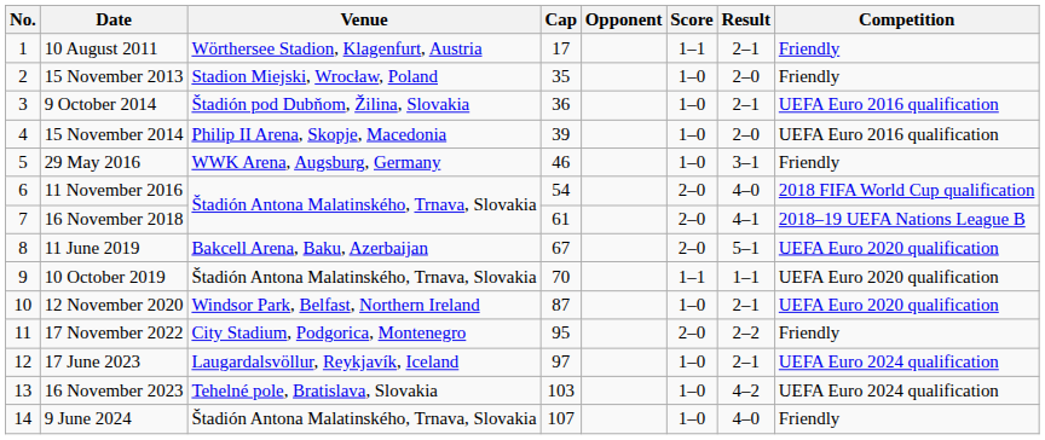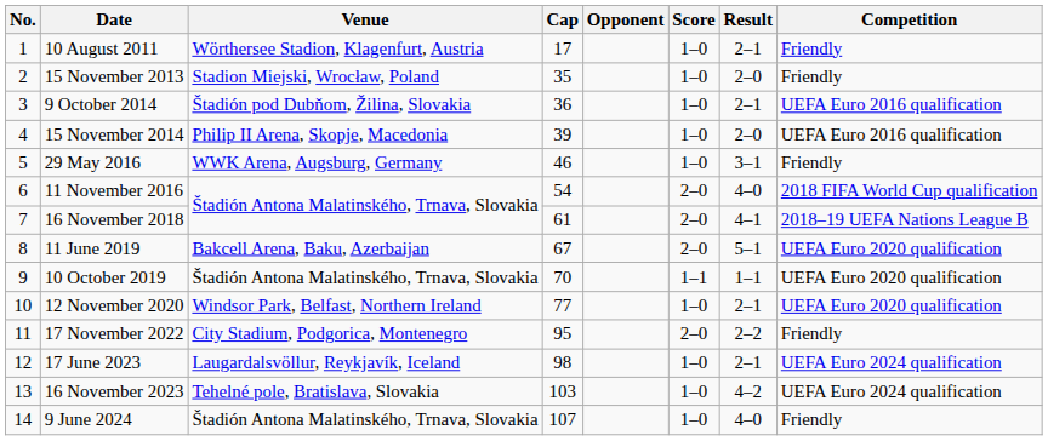 <table class="wikitable sortable">
 <tr>
 <th scope="col">No.</th>
 <th scope="col">Date</th>
 <th scope="col">Venue</th>
 <th scope="col">Cap</th>
 <th scope="col">Opponent</th>
 <th scope="col">Score</th>
 <th scope="col">Result</th>
 <th scope="col">Competition</th>
 </tr>
 <tr>
 <td align="center">1</td>
 <td>10 August 2011</td>
 <td><a href='#'>Wörthersee Stadion</a>, <a href='#'>Klagenfurt</a>, <a href='#'>Austria</a></td>
 <td align="center">17</td>
 <td></td>
-<td align="center">1–1</td>
+<td align="center">1–0</td>
 <td align="center">2–1</td>
 <td><a href='#'>Friendly</a></td>
 </tr>
 <tr>
 <td align="center">2</td>
 <td>15 November 2013</td>
 <td><a href='#'>Stadion Miejski</a>, <a href='#'>Wrocław</a>, <a href='#'>Poland</a></td>
 <td align="center">35</td>
 <td></td>
 <td align="center">1–0</td>
 <td align="center">2–0</td>
 <td>Friendly</td>
 </tr>
 <tr>
 <td align="center">3</td>
 <td>9 October 2014</td>
 <td><a href='#'>Štadión pod Dubňom</a>, <a href='#'>Žilina</a>, <a href='#'>Slovakia</a></td>
 <td align="center">36</td>
 <td></td>
 <td align="center">1–0</td>
 <td align="center">2–1</td>
 <td><a href='#'>UEFA Euro 2016 qualification</a></td>
 </tr>
 <tr>
 <td align="center">4</td>
 <td>15 November 2014</td>
 <td><a href='#'>Philip II Arena</a>, <a href='#'>Skopje</a>, <a href='#'>Macedonia</a></td>
 <td align="center">39</td>
 <td></td>
 <td align="center">1–0</td>
 <td align="center">2–0</td>
 <td>UEFA Euro 2016 qualification</td>
 </tr>
 <tr>
 <td align="center">5</td>
 <td>29 May 2016</td>
 <td><a href='#'>WWK Arena</a>, <a href='#'>Augsburg</a>, <a href='#'>Germany</a></td>
 <td align="center">46</td>
 <td></td>
 <td align="center">1–0</td>
 <td align="center">3–1</td>
 <td>Friendly</td>
 </tr>
 <tr>
 <td align="center">6</td>
 <td>11 November 2016</td>
 <td rowspan="2"><a href='#'>Štadión Antona Malatinského</a>, <a href='#'>Trnava</a>, Slovakia</td>
 <td align="center">54</td>
 <td></td>
 <td align="center">2–0</td>
 <td align="center">4–0</td>
 <td><a href='#'>2018 FIFA World Cup qualification</a></td>
 </tr>
 <tr>
 <td align="center">7</td>
 <td>16 November 2018</td>
 <td align="center">61</td>
 <td></td>
 <td align="center">2–0</td>
 <td align="center">4–1</td>
 <td><a href='#'>2018–19 UEFA Nations League B</a></td>
 </tr>
 <tr>
 <td align="center">8</td>
 <td>11 June 2019</td>
 <td><a href='#'>Bakcell Arena</a>, <a href='#'>Baku</a>, <a href='#'>Azerbaijan</a></td>
 <td align="center">67</td>
 <td></td>
 <td align="center">2–0</td>
 <td align="center">5–1</td>
 <td><a href='#'>UEFA Euro 2020 qualification</a></td>
 </tr>
 <tr>
 <td align="center">9</td>
 <td>10 October 2019</td>
 <td>Štadión Antona Malatinského, Trnava, Slovakia</td>
 <td align="center">70</td>
 <td></td>
 <td align="center">1–1</td>
 <td align="center">1–1</td>
 <td>UEFA Euro 2020 qualification</td>
 </tr>
 <tr>
 <td align="center">10</td>
 <td>12 November 2020</td>
 <td><a href='#'>Windsor Park</a>, <a href='#'>Belfast</a>, <a href='#'>Northern Ireland</a></td>
-<td align="center">87</td>
+<td align="center">77</td>
 <td></td>
 <td align="center">1–0</td>
 <td align="center">2–1 </td>
 <td><a href='#'>UEFA Euro 2020 qualification</a></td>
 </tr>
 <tr>
 <td align="center">11</td>
 <td>17 November 2022</td>
 <td><a href='#'>City Stadium</a>, <a href='#'>Podgorica</a>, <a href='#'>Montenegro</a></td>
 <td align="center">95</td>
 <td></td>
 <td align="center">2–0</td>
 <td align="center">2–2</td>
 <td>Friendly</td>
 </tr>
 <tr>
 <td align="center">12</td>
 <td>17 June 2023</td>
 <td><a href='#'>Laugardalsvöllur</a>, <a href='#'>Reykjavík</a>, <a href='#'>Iceland</a></td>
-<td align="center">97</td>
+<td align="center">98</td>
 <td></td>
 <td align="center">1–0</td>
 <td align="center">2–1</td>
 <td><a href='#'>UEFA Euro 2024 qualification</a></td>
 </tr>
 <tr>
 <td align="center">13</td>
 <td>16 November 2023</td>
 <td><a href='#'>Tehelné pole</a>, <a href='#'>Bratislava</a>, Slovakia</td>
 <td align="center">103</td>
 <td></td>
 <td align="center">1–0</td>
 <td align="center">4–2</td>
 <td>UEFA Euro 2024 qualification</td>
 </tr>
 <tr>
 <td align="center">14</td>
 <td>9 June 2024</td>
 <td>Štadión Antona Malatinského, Trnava, Slovakia</td>
 <td align="center">107</td>
 <td></td>
 <td align="center">1–0</td>
 <td align="center">4–0</td>
 <td>Friendly</td>
 </tr>
 </table>
